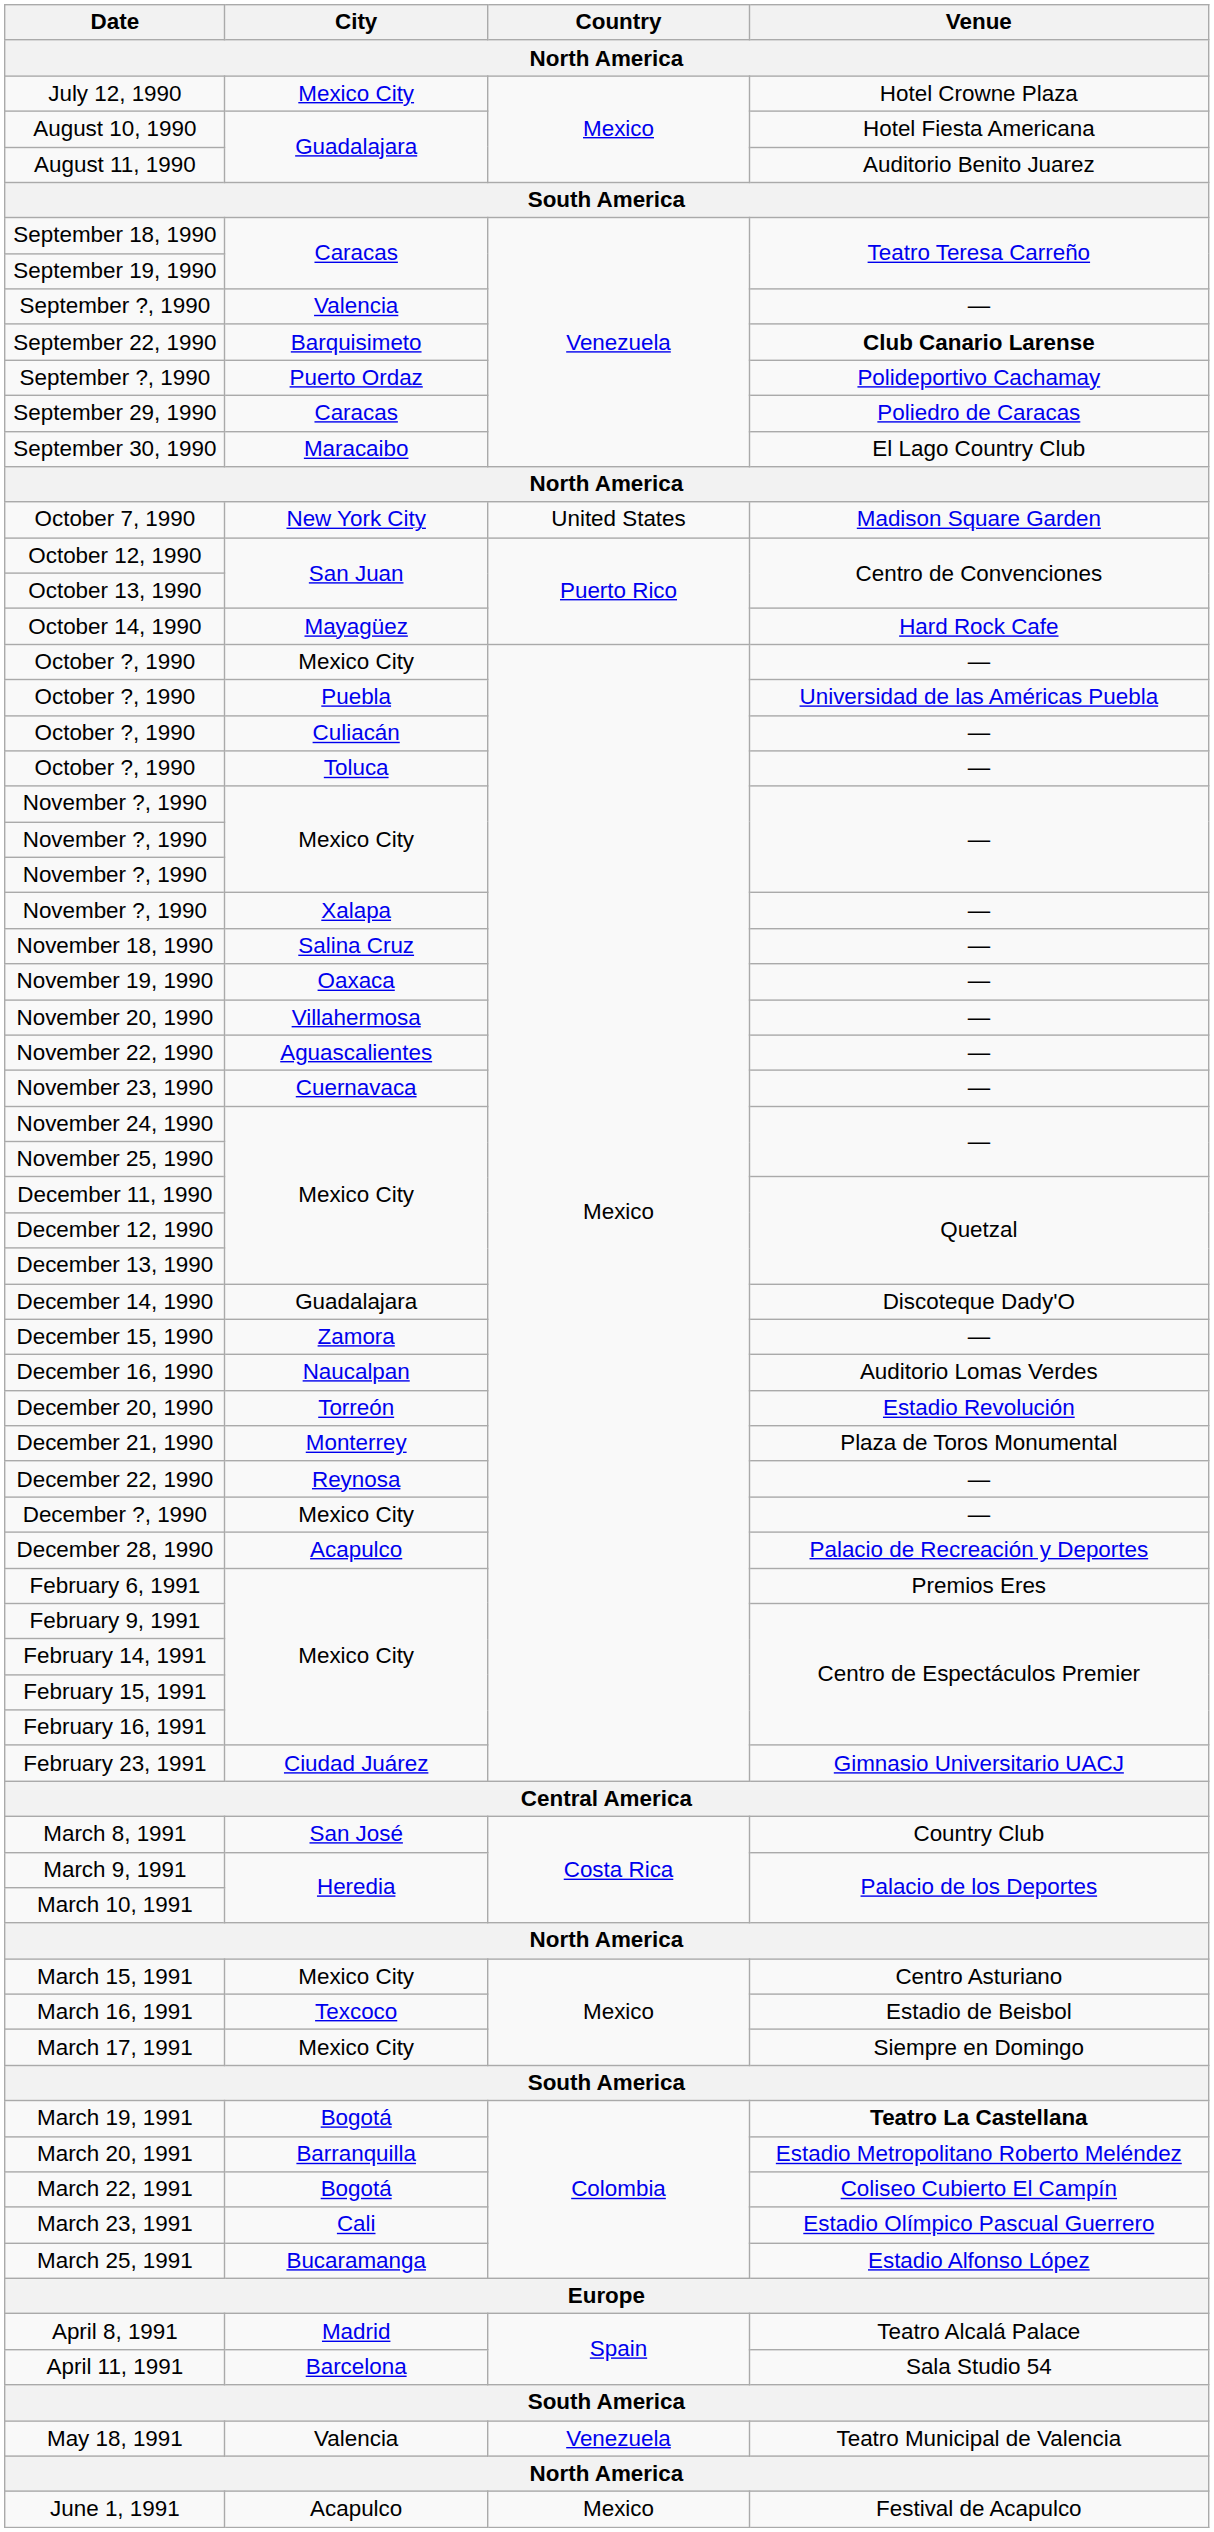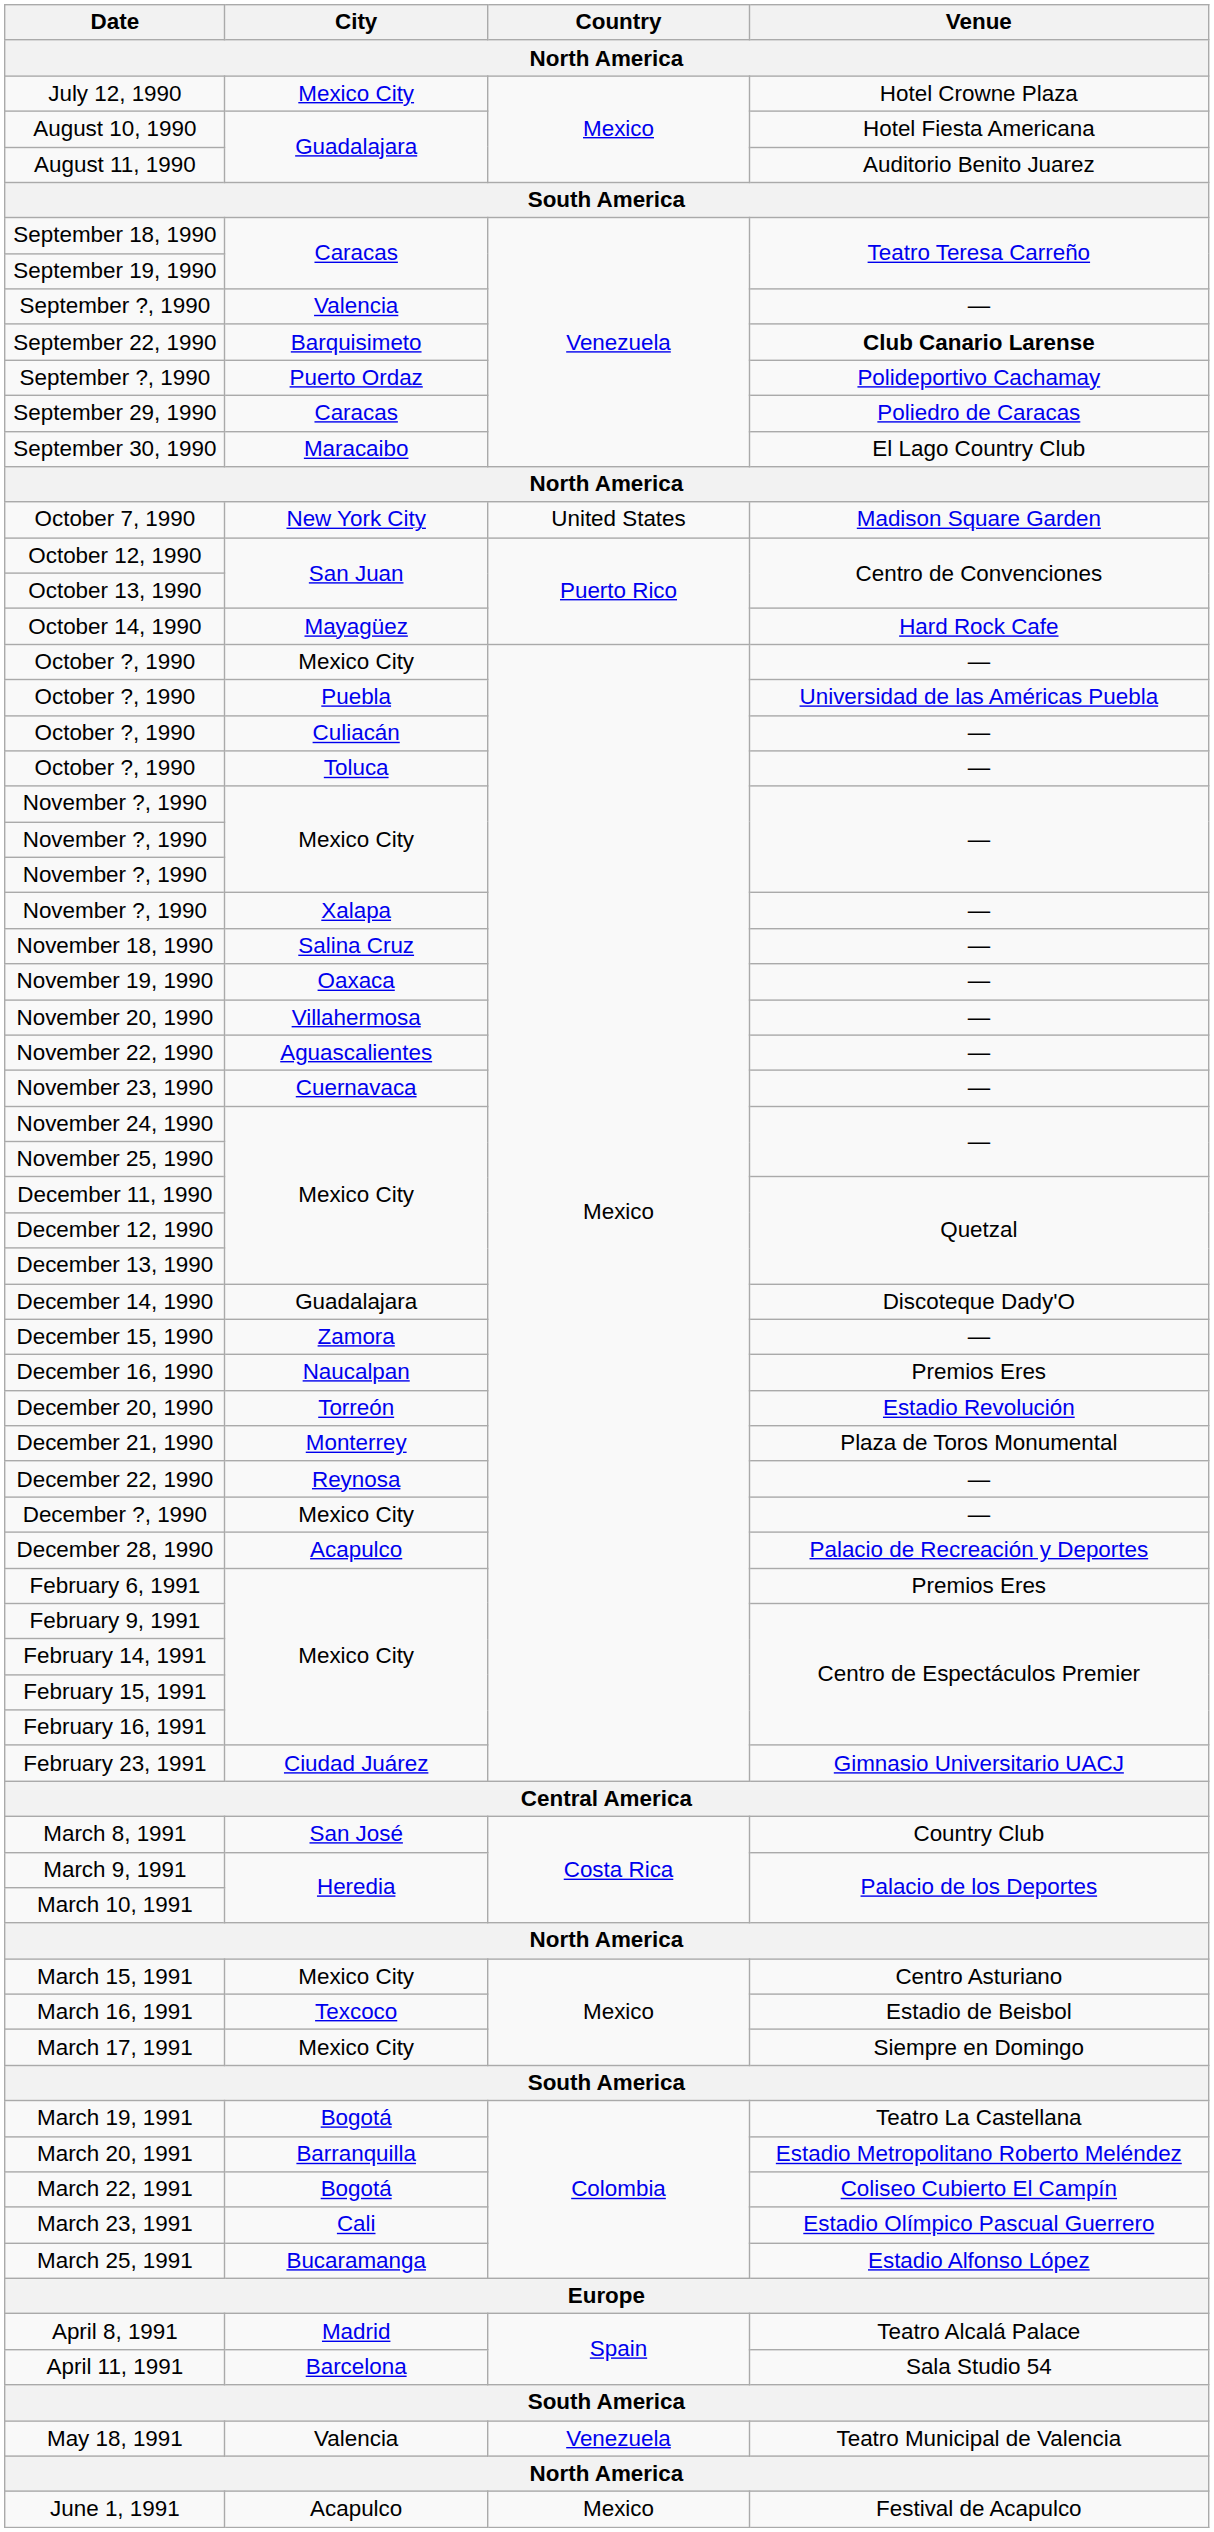 <table class="wikitable plainrowheaders" style="text-align:center;">
 <tr>
 <th width="150">Date</th>
 <th width="180">City</th>
 <th width="180">Country</th>
 <th width="320">Venue</th>
 </tr>
 <tr>
 <th colspan="5">North America</th>
 </tr>
 <tr>
 <td>July 12, 1990</td>
 <td><a href='#'>Mexico City</a></td>
 <td rowspan="3"><a href='#'>Mexico</a></td>
 <td>Hotel Crowne Plaza</td>
 </tr>
 <tr>
 <td>August 10, 1990</td>
 <td rowspan="2"><a href='#'>Guadalajara</a></td>
 <td>Hotel Fiesta Americana</td>
 </tr>
 <tr>
 <td>August 11, 1990</td>
 <td>Auditorio Benito Juarez</td>
 </tr>
 <tr>
 <th colspan="5">South America</th>
 </tr>
 <tr>
 <td>September 18, 1990</td>
 <td rowspan="2"><a href='#'>Caracas</a></td>
 <td rowspan="7"><a href='#'>Venezuela</a></td>
 <td rowspan="2"><a href='#'>Teatro Teresa Carreño</a></td>
 </tr>
 <tr>
 <td>September 19, 1990</td>
 </tr>
 <tr>
 <td>September ?, 1990</td>
 <td><a href='#'>Valencia</a></td>
 <td>—</td>
 </tr>
 <tr>
 <td>September 22, 1990</td>
 <td><a href='#'>Barquisimeto</a></td>
 <td><strong>Club Canario Larense</strong></td>
 </tr>
 <tr>
 <td>September ?, 1990</td>
 <td><a href='#'>Puerto Ordaz</a></td>
 <td><a href='#'>Polideportivo Cachamay</a></td>
 </tr>
 <tr>
 <td>September 29, 1990</td>
 <td><a href='#'>Caracas</a></td>
 <td><a href='#'>Poliedro de Caracas</a></td>
 </tr>
 <tr>
 <td>September 30, 1990</td>
 <td><a href='#'>Maracaibo</a></td>
 <td>El Lago Country Club</td>
 </tr>
 <tr>
 <th colspan="5">North America</th>
 </tr>
 <tr>
 <td>October 7, 1990</td>
 <td><a href='#'>New York City</a></td>
 <td>United States</td>
 <td><a href='#'>Madison Square Garden</a></td>
 </tr>
 <tr>
 <td>October 12, 1990</td>
 <td rowspan="2"><a href='#'>San Juan</a></td>
 <td rowspan="3"><a href='#'>Puerto Rico</a></td>
 <td rowspan="2">Centro de Convenciones</td>
 </tr>
 <tr>
 <td>October 13, 1990</td>
 </tr>
 <tr>
 <td>October 14, 1990</td>
 <td><a href='#'>Mayagüez</a></td>
 <td><a href='#'>Hard Rock Cafe</a></td>
 </tr>
 <tr>
 <td>October ?, 1990</td>
 <td>Mexico City</td>
 <td rowspan="32">Mexico</td>
 <td>—</td>
 </tr>
 <tr>
 <td>October ?, 1990</td>
 <td><a href='#'>Puebla</a></td>
 <td><a href='#'>Universidad de las Américas Puebla</a></td>
 </tr>
 <tr>
 <td>October ?, 1990</td>
 <td><a href='#'>Culiacán</a></td>
 <td>—</td>
 </tr>
 <tr>
 <td>October ?, 1990</td>
 <td><a href='#'>Toluca</a></td>
 <td>—</td>
 </tr>
 <tr>
 <td>November ?, 1990</td>
 <td rowspan="3">Mexico City</td>
 <td rowspan="3">—</td>
 </tr>
 <tr>
 <td>November ?, 1990</td>
 </tr>
 <tr>
 <td>November ?, 1990</td>
 </tr>
 <tr>
 <td>November ?, 1990</td>
 <td><a href='#'>Xalapa</a></td>
 <td>—</td>
 </tr>
 <tr>
 <td>November 18, 1990</td>
 <td><a href='#'>Salina Cruz</a></td>
 <td>—</td>
 </tr>
 <tr>
 <td>November 19, 1990</td>
 <td><a href='#'>Oaxaca</a></td>
 <td>—</td>
 </tr>
 <tr>
 <td>November 20, 1990</td>
 <td><a href='#'>Villahermosa</a></td>
 <td>—</td>
 </tr>
 <tr>
 <td>November 22, 1990</td>
 <td><a href='#'>Aguascalientes</a></td>
 <td>—</td>
 </tr>
 <tr>
 <td>November 23, 1990</td>
 <td><a href='#'>Cuernavaca</a></td>
 <td>—</td>
 </tr>
 <tr>
 <td>November 24, 1990</td>
 <td rowspan="5">Mexico City</td>
 <td rowspan="2">—</td>
 </tr>
 <tr>
 <td>November 25, 1990</td>
 </tr>
 <tr>
 <td>December 11, 1990</td>
 <td rowspan="3">Quetzal</td>
 </tr>
 <tr>
 <td>December 12, 1990</td>
 </tr>
 <tr>
 <td>December 13, 1990</td>
 </tr>
 <tr>
 <td>December 14, 1990</td>
 <td>Guadalajara</td>
 <td>Discoteque Dady'O</td>
 </tr>
 <tr>
 <td>December 15, 1990</td>
 <td><a href='#'>Zamora</a></td>
 <td>—</td>
 </tr>
 <tr>
 <td>December 16, 1990</td>
 <td><a href='#'>Naucalpan</a></td>
-<td>Auditorio Lomas Verdes</td>
+<td>Premios Eres</td>
 </tr>
 <tr>
 <td>December 20, 1990</td>
 <td><a href='#'>Torreón</a></td>
 <td><a href='#'>Estadio Revolución</a></td>
 </tr>
 <tr>
 <td>December 21, 1990</td>
 <td><a href='#'>Monterrey</a></td>
 <td>Plaza de Toros Monumental</td>
 </tr>
 <tr>
 <td>December 22, 1990</td>
 <td><a href='#'>Reynosa</a></td>
 <td>—</td>
 </tr>
 <tr>
 <td>December ?, 1990</td>
 <td>Mexico City</td>
 <td>—</td>
 </tr>
 <tr>
 <td>December 28, 1990</td>
 <td><a href='#'>Acapulco</a></td>
 <td><a href='#'>Palacio de Recreación y Deportes</a></td>
 </tr>
 <tr>
 <td>February 6, 1991</td>
 <td rowspan="5">Mexico City</td>
 <td>Premios Eres</td>
 </tr>
 <tr>
 <td>February 9, 1991</td>
 <td rowspan="4">Centro de Espectáculos Premier</td>
 </tr>
 <tr>
 <td>February 14, 1991</td>
 </tr>
 <tr>
 <td>February 15, 1991</td>
 </tr>
 <tr>
 <td>February 16, 1991</td>
 </tr>
 <tr>
 <td>February 23, 1991</td>
 <td><a href='#'>Ciudad Juárez</a></td>
 <td><a href='#'>Gimnasio Universitario UACJ</a></td>
 </tr>
 <tr>
 <th colspan="5">Central America</th>
 </tr>
 <tr>
 <td>March 8, 1991</td>
 <td><a href='#'>San José</a></td>
 <td rowspan="3"><a href='#'>Costa Rica</a></td>
 <td>Country Club</td>
 </tr>
 <tr>
 <td>March 9, 1991</td>
 <td rowspan="2"><a href='#'>Heredia</a></td>
 <td rowspan="2"><a href='#'>Palacio de los Deportes</a></td>
 </tr>
 <tr>
 <td>March 10, 1991</td>
 </tr>
 <tr>
 <th colspan="5">North America</th>
 </tr>
 <tr>
 <td>March 15, 1991</td>
 <td>Mexico City</td>
 <td rowspan="3">Mexico</td>
 <td>Centro Asturiano</td>
 </tr>
 <tr>
 <td>March 16, 1991</td>
 <td><a href='#'>Texcoco</a></td>
 <td>Estadio de Beisbol</td>
 </tr>
 <tr>
 <td>March 17, 1991</td>
 <td>Mexico City</td>
 <td>Siempre en Domingo</td>
 </tr>
 <tr>
 <th colspan="5">South America</th>
 </tr>
 <tr>
 <td>March 19, 1991</td>
 <td><a href='#'>Bogotá</a></td>
 <td rowspan="5"><a href='#'>Colombia</a></td>
-<td><strong>Teatro La Castellana</strong></td>
+<td>Teatro La Castellana</td>
 </tr>
 <tr>
 <td>March 20, 1991</td>
 <td><a href='#'>Barranquilla</a></td>
 <td><a href='#'>Estadio Metropolitano Roberto Meléndez</a></td>
 </tr>
 <tr>
 <td>March 22, 1991</td>
 <td><a href='#'>Bogotá</a></td>
 <td><a href='#'>Coliseo Cubierto El Campín</a></td>
 </tr>
 <tr>
 <td>March 23, 1991</td>
 <td><a href='#'>Cali</a></td>
 <td><a href='#'>Estadio Olímpico Pascual Guerrero</a></td>
 </tr>
 <tr>
 <td>March 25, 1991</td>
 <td><a href='#'>Bucaramanga</a></td>
 <td><a href='#'>Estadio Alfonso López</a></td>
 </tr>
 <tr>
 <th colspan="5">Europe</th>
 </tr>
 <tr>
 <td>April 8, 1991</td>
 <td><a href='#'>Madrid</a></td>
 <td rowspan="2"><a href='#'>Spain</a></td>
 <td>Teatro Alcalá Palace</td>
 </tr>
 <tr>
 <td>April 11, 1991</td>
 <td><a href='#'>Barcelona</a></td>
 <td>Sala Studio 54</td>
 </tr>
 <tr>
 <th colspan="5">South America</th>
 </tr>
 <tr>
 <td>May 18, 1991</td>
 <td>Valencia</td>
 <td><a href='#'>Venezuela</a></td>
 <td>Teatro Municipal de Valencia</td>
 </tr>
 <tr>
 <th colspan="5">North America</th>
 </tr>
 <tr>
 <td>June 1, 1991</td>
 <td>Acapulco</td>
 <td>Mexico</td>
 <td>Festival de Acapulco</td>
 </tr>
 </table>
